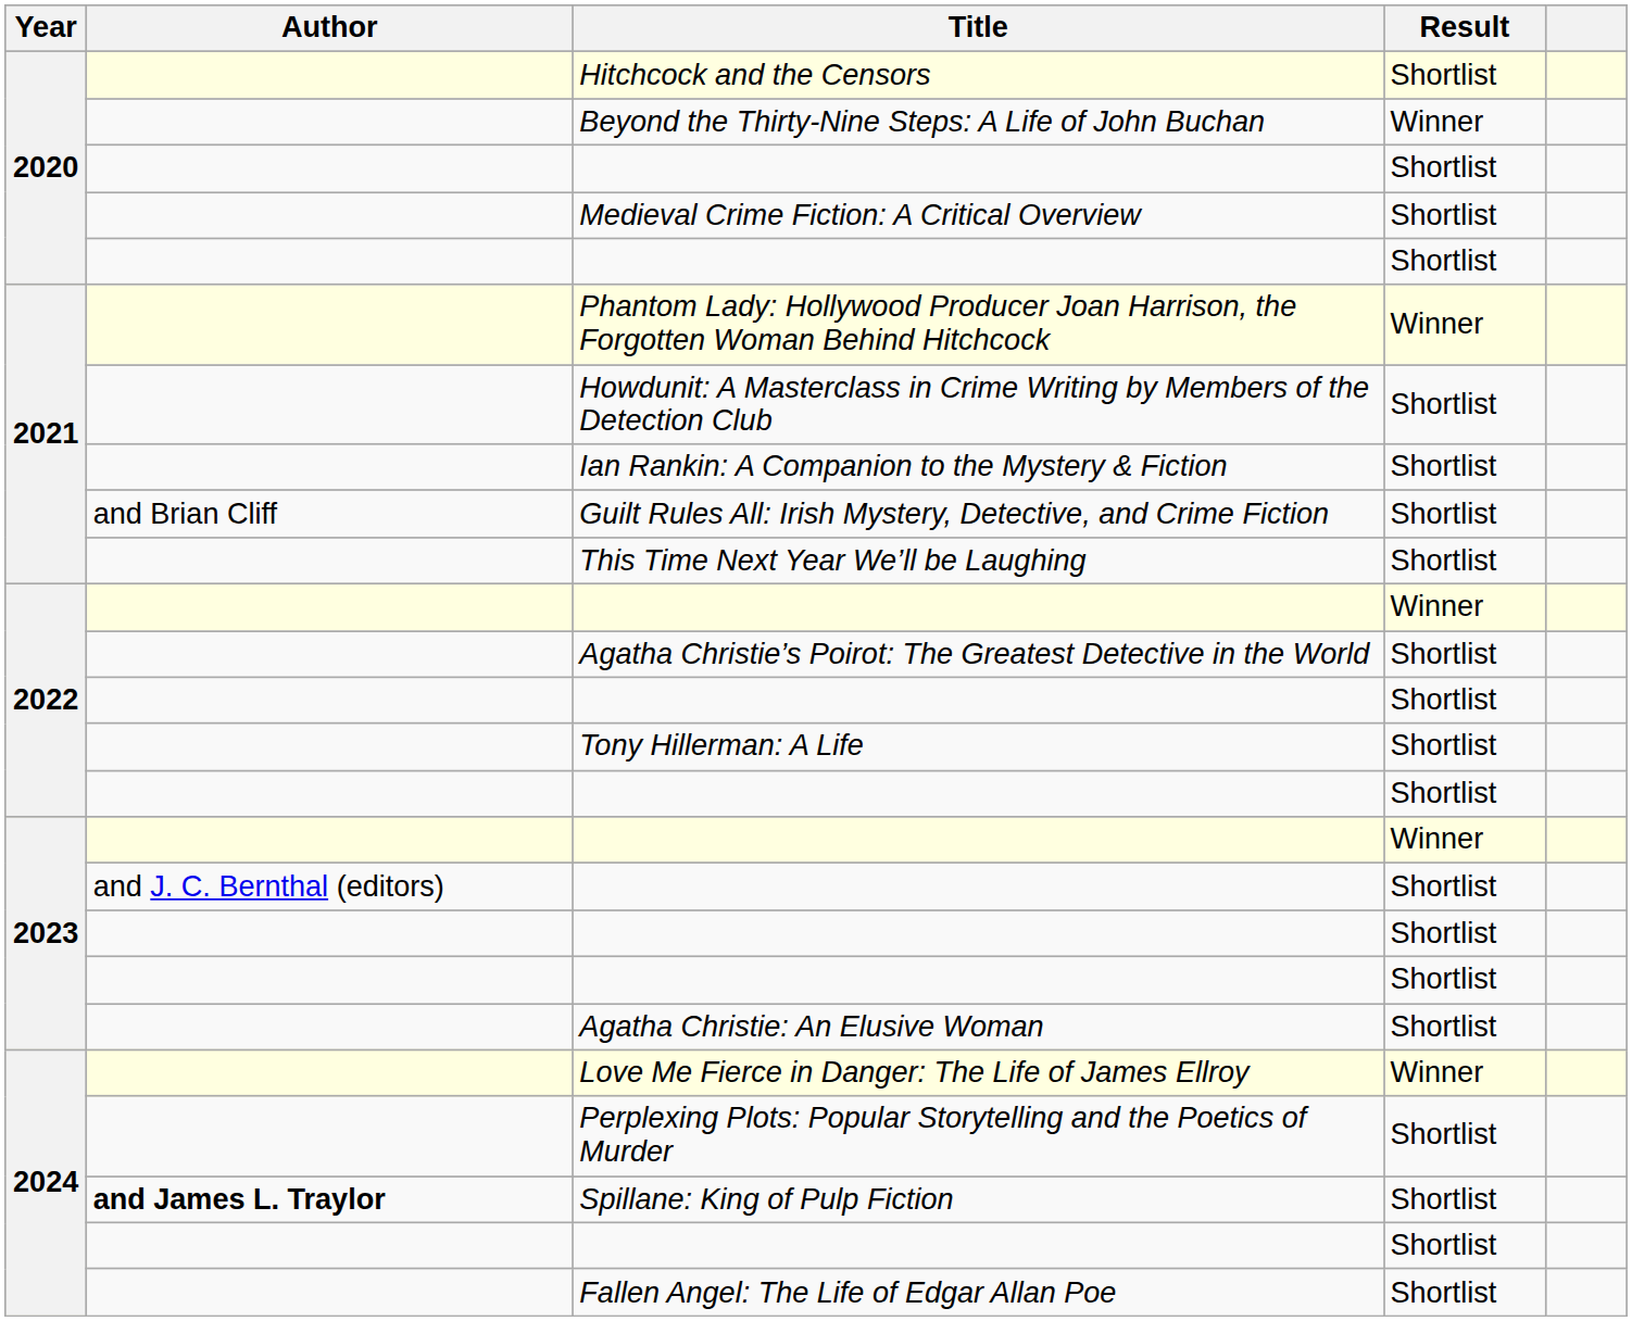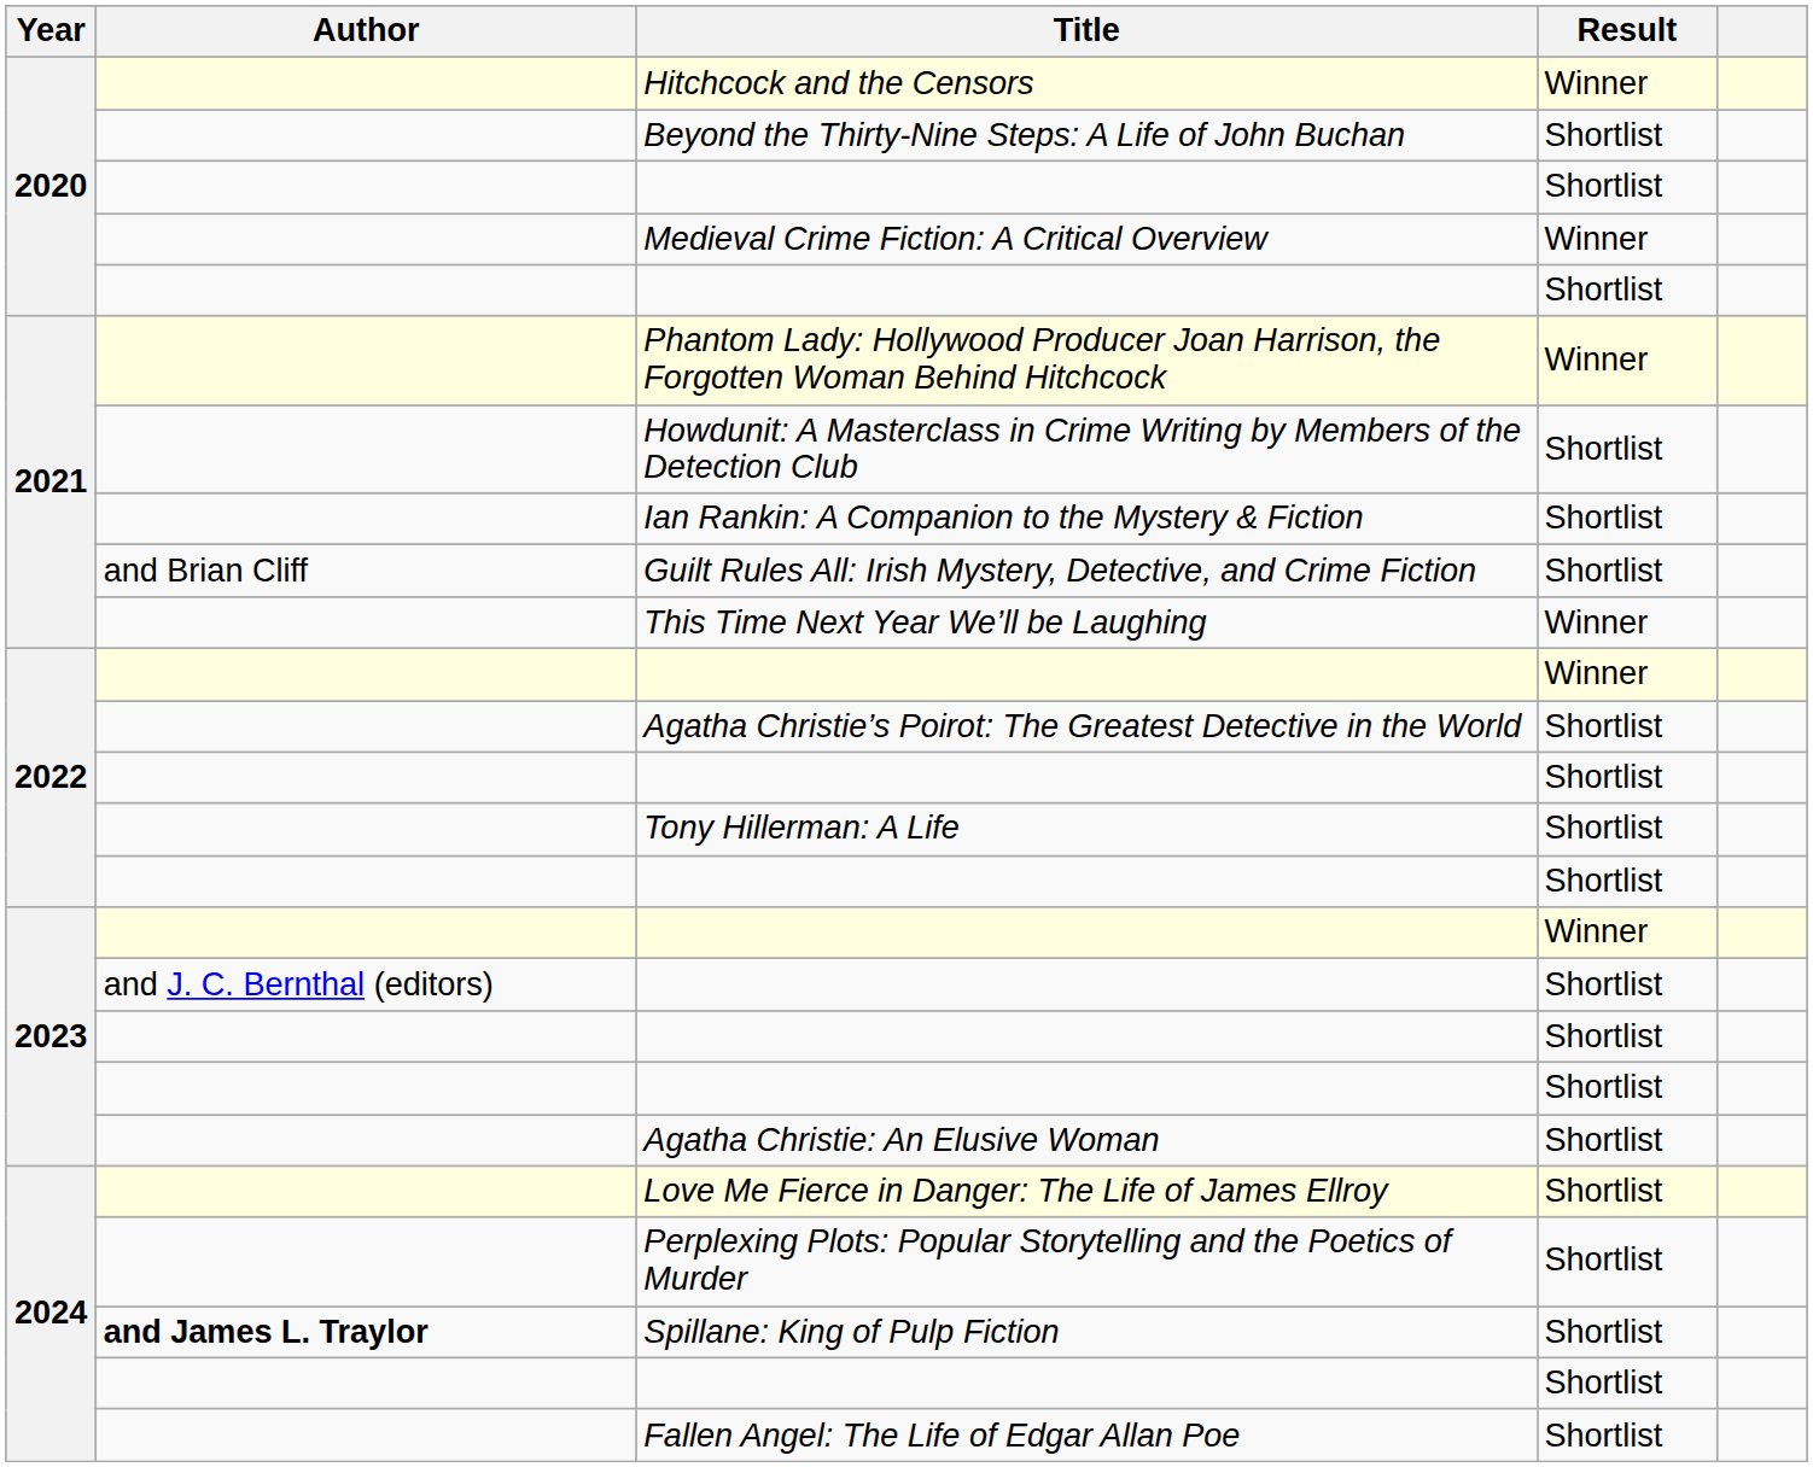 <table class="wikitable sortable mw-collapsible" style="width:100%">
 <tr>
 <th scope="col" width="5%">Year</th>
 <th scope="col" width="30%">Author</th>
 <th scope="col" width="50%">Title</th>
 <th scope="col" width="10%">Result</th>
 <th scope="col" width="5%"></th>
 </tr>
 <tr style="background:lightyellow;">
 <th rowspan="5">2020</th>
 <td></td>
 <td><em>Hitchcock and the Censors</em></td>
-<td>Shortlist</td>
+<td>Winner</td>
 <td></td>
 </tr>
 <tr>
 <td></td>
 <td><em>Beyond the Thirty-Nine Steps: A Life of John Buchan</em></td>
-<td>Winner</td>
+<td>Shortlist</td>
 <td></td>
 </tr>
 <tr>
 <td></td>
 <td></td>
 <td>Shortlist</td>
 <td></td>
 </tr>
 <tr>
 <td></td>
 <td><em>Medieval Crime Fiction: A Critical Overview</em></td>
-<td>Shortlist</td>
+<td>Winner</td>
 <td></td>
 </tr>
 <tr>
 <td></td>
 <td></td>
 <td>Shortlist</td>
 <td></td>
 </tr>
 <tr style="background:lightyellow;">
 <th rowspan="5">2021</th>
 <td></td>
 <td><em>Phantom Lady: Hollywood Producer Joan Harrison, the Forgotten Woman Behind Hitchcock</em></td>
 <td>Winner</td>
 <td></td>
 </tr>
 <tr>
 <td></td>
 <td><em>Howdunit: A Masterclass in Crime Writing by Members of the Detection Club</em></td>
 <td>Shortlist</td>
 <td></td>
 </tr>
 <tr>
 <td></td>
 <td><em>Ian Rankin: A Companion to the Mystery & Fiction</em></td>
 <td>Shortlist</td>
 <td></td>
 </tr>
 <tr>
 <td> and Brian Cliff</td>
 <td><em>Guilt Rules All:  Irish Mystery, Detective, and Crime Fiction</em></td>
 <td>Shortlist</td>
 <td></td>
 </tr>
 <tr>
 <td></td>
 <td><em>This Time Next Year We’ll be Laughing</em></td>
-<td>Shortlist</td>
+<td>Winner</td>
 <td></td>
 </tr>
 <tr style="background:lightyellow;">
 <th rowspan="5">2022</th>
 <td></td>
 <td><em></em></td>
 <td>Winner</td>
 <td></td>
 </tr>
 <tr>
 <td></td>
 <td><em>Agatha Christie’s Poirot: The Greatest Detective in the World</em></td>
 <td>Shortlist</td>
 <td></td>
 </tr>
 <tr>
 <td></td>
 <td></td>
 <td>Shortlist</td>
 <td></td>
 </tr>
 <tr>
 <td></td>
 <td><em>Tony Hillerman: A Life</em></td>
 <td>Shortlist</td>
 <td></td>
 </tr>
 <tr>
 <td></td>
 <td></td>
 <td>Shortlist</td>
 <td></td>
 </tr>
 <tr style="background:lightyellow;">
 <th rowspan="5">2023</th>
 <td></td>
 <td><em></em></td>
 <td>Winner</td>
 <td></td>
 </tr>
 <tr>
 <td> and <a href='#'>J. C. Bernthal</a> (editors)</td>
 <td></td>
 <td>Shortlist</td>
 <td></td>
 </tr>
 <tr>
 <td></td>
 <td></td>
 <td>Shortlist</td>
 <td></td>
 </tr>
 <tr>
 <td></td>
 <td></td>
 <td>Shortlist</td>
 <td></td>
 </tr>
 <tr>
 <td></td>
 <td><em>Agatha Christie: An Elusive Woman</em></td>
 <td>Shortlist</td>
 <td></td>
 </tr>
 <tr style="background:lightyellow;">
 <th rowspan="5">2024</th>
 <td></td>
 <td><em>Love Me Fierce in Danger: The Life of James Ellroy</em></td>
-<td>Winner</td>
+<td>Shortlist</td>
 <td></td>
 </tr>
 <tr>
 <td></td>
 <td><em>Perplexing Plots: Popular Storytelling and the Poetics of Murder</em></td>
 <td>Shortlist</td>
 <td></td>
 </tr>
 <tr>
 <td><strong> and James L. Traylor</strong></td>
 <td><em>Spillane: King of Pulp Fiction</em></td>
 <td>Shortlist</td>
 <td></td>
 </tr>
 <tr>
 <td></td>
 <td></td>
 <td>Shortlist</td>
 <td></td>
 </tr>
 <tr>
 <td></td>
 <td><em>Fallen Angel: The Life of Edgar Allan Poe</em></td>
 <td>Shortlist</td>
 <td></td>
 </tr>
 </table>
